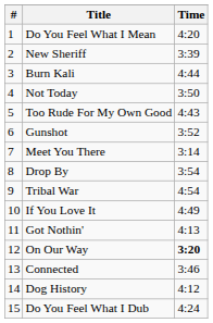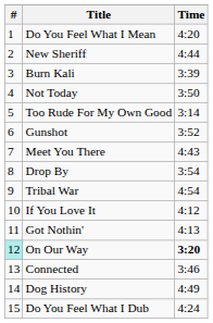 <table class="wikitable">
 <tr>
 </tr>
 <tr>
 <th align="center">#</th>
 <th align="center">Title</th>
 <th align="center">Time</th>
 </tr>
 <tr>
 <td>1</td>
 <td>Do You Feel What I Mean</td>
 <td>4:20</td>
 </tr>
 <tr>
 <td>2</td>
 <td>New Sheriff</td>
-<td>3:39</td>
+<td>4:44</td>
 </tr>
 <tr>
 <td>3</td>
 <td>Burn Kali</td>
-<td>4:44</td>
+<td>3:39</td>
 </tr>
 <tr>
 <td>4</td>
 <td>Not Today</td>
 <td>3:50</td>
 </tr>
 <tr>
 <td>5</td>
 <td>Too Rude For My Own Good</td>
-<td>4:43</td>
+<td>3:14</td>
 </tr>
 <tr>
 <td>6</td>
 <td>Gunshot</td>
 <td>3:52</td>
 </tr>
 <tr>
 <td>7</td>
 <td>Meet You There</td>
-<td>3:14</td>
+<td>4:43</td>
 </tr>
 <tr>
 <td>8</td>
 <td>Drop By</td>
 <td>3:54</td>
 </tr>
 <tr>
 <td>9</td>
 <td>Tribal War</td>
 <td>4:54</td>
 </tr>
 <tr>
 <td>10</td>
 <td>If You Love It</td>
-<td>4:49</td>
+<td>4:12</td>
 </tr>
 <tr>
 <td>11</td>
 <td>Got Nothin'</td>
 <td>4:13</td>
 </tr>
 <tr>
-<td>12</td>
+<td style="background: paleturquoise;">12</td>
 <td>On Our Way</td>
 <td><strong>3:20</strong></td>
 </tr>
 <tr>
 <td>13</td>
 <td>Connected</td>
 <td>3:46</td>
 </tr>
 <tr>
 <td>14</td>
 <td>Dog History</td>
-<td>4:12</td>
+<td>4:49</td>
 </tr>
 <tr>
 <td>15</td>
 <td>Do You Feel What I Dub</td>
 <td>4:24</td>
 </tr>
 </table>
